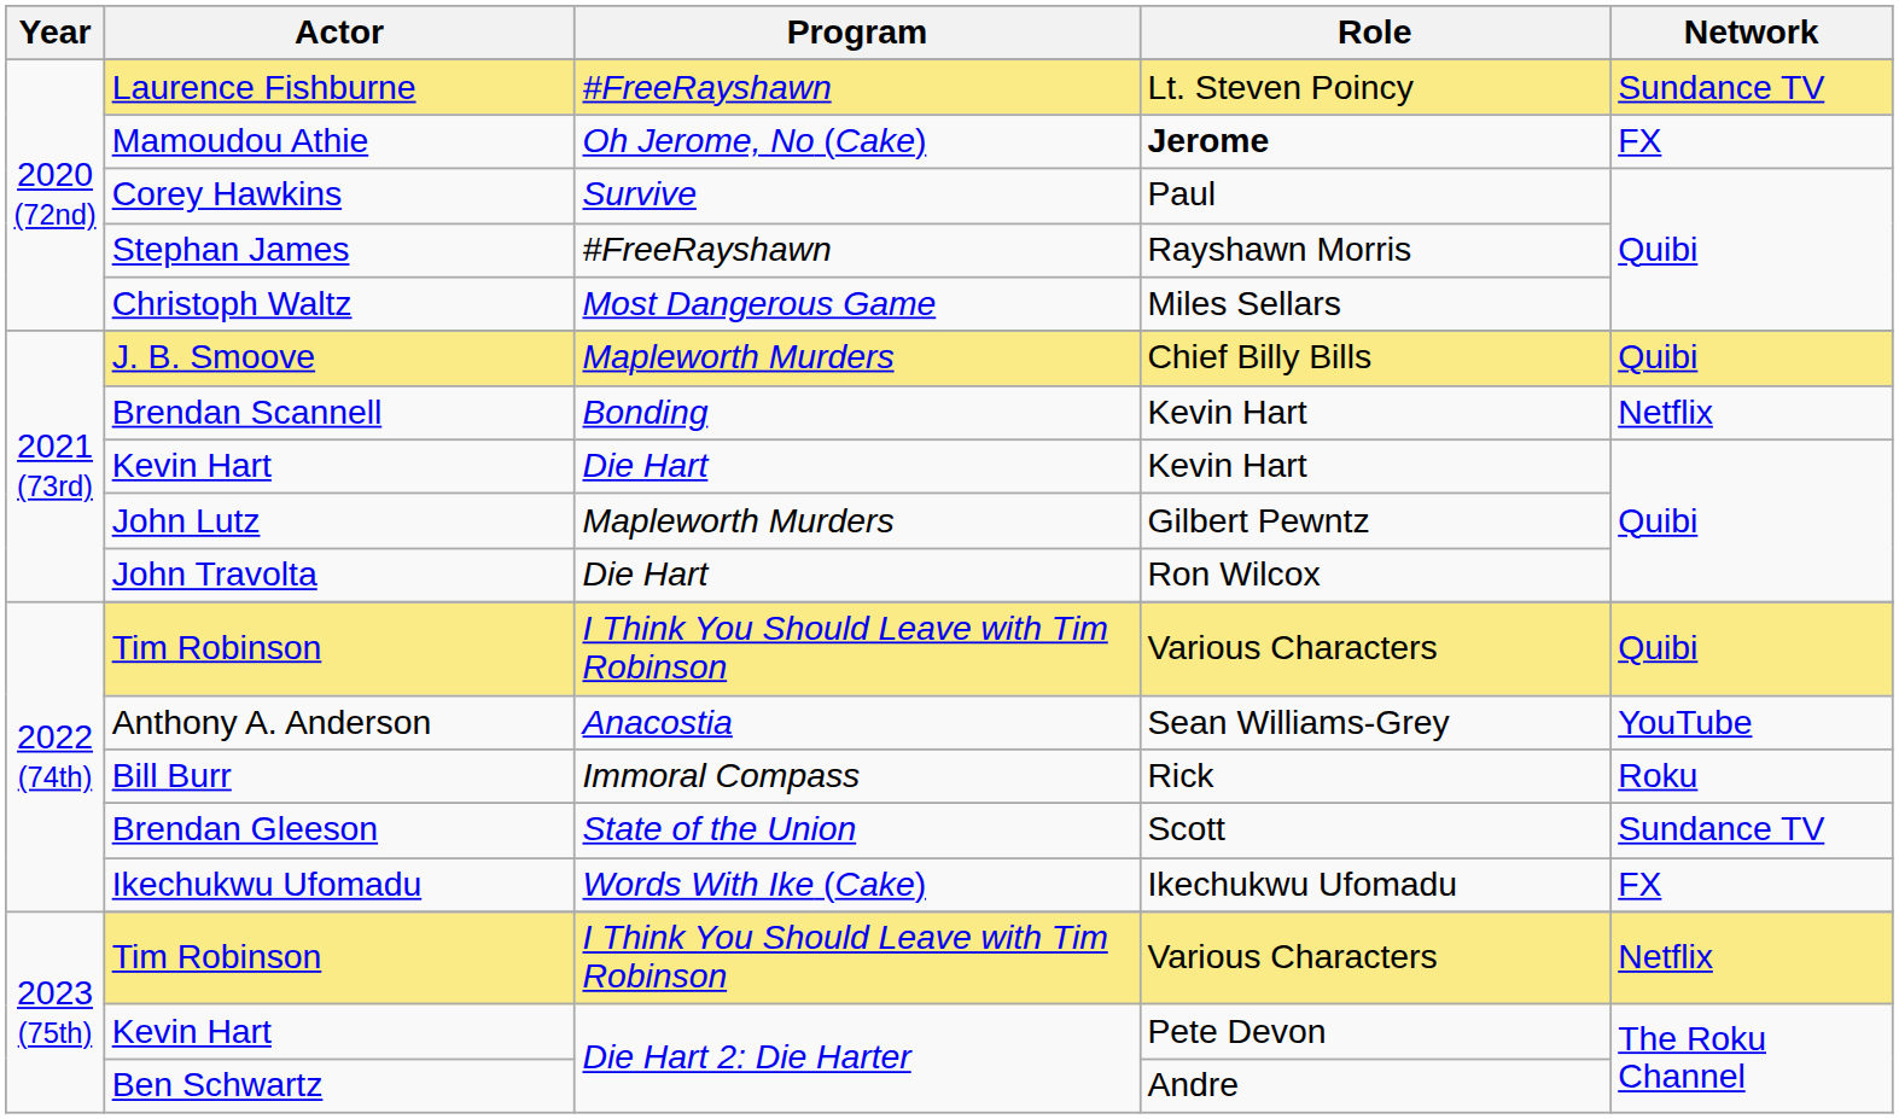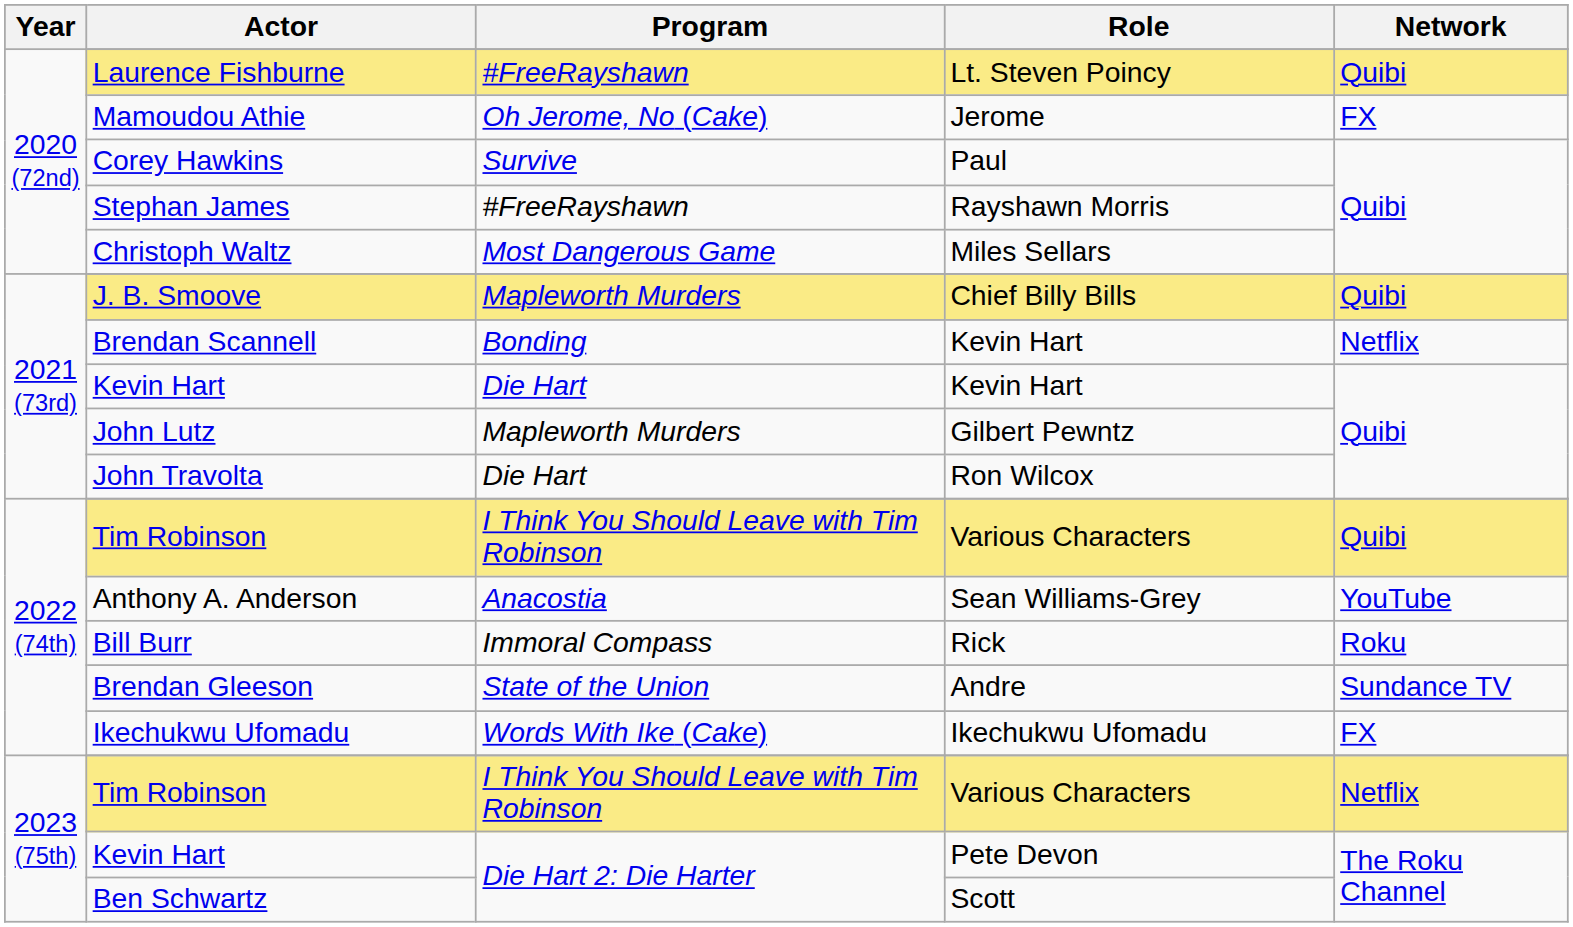 <table class="wikitable" style="width:100%">
 <tr bgcolor="#bebebe">
 <th width="5%">Year</th>
 <th width="25%">Actor</th>
 <th width="30%">Program</th>
 <th width="25%">Role</th>
 <th width="15%">Network</th>
 </tr>
 <tr>
 <td rowspan=6 style="text-align:center"><a href='#'>2020</a><br><small><a href='#'>(72nd)</a></small><br></td>
 </tr>
 <tr style="background:#FAEB86">
 <td><a href='#'>Laurence Fishburne</a></td>
 <td><em><a href='#'>#FreeRayshawn</a></em></td>
 <td>Lt. Steven Poincy</td>
-<td><a href='#'>Sundance TV</a></td>
+<td><a href='#'>Quibi</a></td>
 </tr>
 <tr>
 <td><a href='#'>Mamoudou Athie</a></td>
 <td><a href='#'><em>Oh Jerome, No</em> (<em>Cake</em>)</a></td>
-<td><strong>Jerome</strong></td>
+<td>Jerome</td>
 <td><a href='#'>FX</a></td>
 </tr>
 <tr>
 <td><a href='#'>Corey Hawkins</a></td>
 <td><em><a href='#'>Survive</a></em></td>
 <td>Paul</td>
 <td rowspan="3"><a href='#'>Quibi</a></td>
 </tr>
 <tr>
 <td><a href='#'>Stephan James</a></td>
 <td><em>#FreeRayshawn</em></td>
 <td>Rayshawn Morris</td>
 </tr>
 <tr>
 <td><a href='#'>Christoph Waltz</a></td>
 <td><em><a href='#'>Most Dangerous Game</a></em></td>
 <td>Miles Sellars</td>
 </tr>
 <tr>
 <td rowspan=6 style="text-align:center"><a href='#'>2021</a><br><small><a href='#'>(73rd)</a></small><br></td>
 </tr>
 <tr style="background:#FAEB86">
 <td><a href='#'>J. B. Smoove</a></td>
 <td><em><a href='#'>Mapleworth Murders</a></em></td>
 <td>Chief Billy Bills</td>
 <td><a href='#'>Quibi</a></td>
 </tr>
 <tr>
 <td><a href='#'>Brendan Scannell</a></td>
 <td><em><a href='#'>Bonding</a></em></td>
 <td>Kevin Hart</td>
 <td><a href='#'>Netflix</a></td>
 </tr>
 <tr>
 <td><a href='#'>Kevin Hart</a></td>
 <td><em><a href='#'>Die Hart</a></em></td>
 <td>Kevin Hart</td>
 <td rowspan="3"><a href='#'>Quibi</a></td>
 </tr>
 <tr>
 <td><a href='#'>John Lutz</a></td>
 <td><em>Mapleworth Murders</em></td>
 <td>Gilbert Pewntz</td>
 </tr>
 <tr>
 <td><a href='#'>John Travolta</a></td>
 <td><em>Die Hart</em></td>
 <td>Ron Wilcox</td>
 </tr>
 <tr>
 <td rowspan=6 style="text-align:center"><a href='#'>2022</a><br><small><a href='#'>(74th)</a></small><br></td>
 </tr>
 <tr style="background:#FAEB86">
 <td><a href='#'>Tim Robinson</a></td>
 <td><em><a href='#'>I Think You Should Leave with Tim Robinson</a></em></td>
 <td>Various Characters</td>
 <td><a href='#'>Quibi</a></td>
 </tr>
 <tr>
 <td>Anthony A. Anderson</td>
 <td><em><a href='#'>Anacostia</a></em></td>
 <td>Sean Williams-Grey</td>
 <td><a href='#'>YouTube</a></td>
 </tr>
 <tr>
 <td><a href='#'>Bill Burr</a></td>
 <td><em>Immoral Compass</em></td>
 <td>Rick</td>
 <td><a href='#'>Roku</a></td>
 </tr>
 <tr>
 <td><a href='#'>Brendan Gleeson</a></td>
 <td><em><a href='#'>State of the Union</a></em></td>
-<td>Scott</td>
+<td>Andre</td>
 <td><a href='#'>Sundance TV</a></td>
 </tr>
 <tr>
 <td><a href='#'>Ikechukwu Ufomadu</a></td>
 <td><a href='#'><em>Words With Ike</em> (<em>Cake</em>)</a></td>
 <td>Ikechukwu Ufomadu</td>
 <td><a href='#'>FX</a></td>
 </tr>
 <tr>
 <td rowspan=4 style="text-align:center"><a href='#'>2023</a><br><small><a href='#'>(75th)</a></small><br></td>
 </tr>
 <tr style="background:#FAEB86">
 <td><a href='#'>Tim Robinson</a></td>
 <td><em><a href='#'>I Think You Should Leave with Tim Robinson</a></em></td>
 <td>Various Characters</td>
 <td><a href='#'>Netflix</a></td>
 </tr>
 <tr>
 <td><a href='#'>Kevin Hart</a></td>
 <td rowspan="2"><em><a href='#'>Die Hart 2: Die Harter</a></em></td>
 <td>Pete Devon</td>
 <td rowspan="2"><a href='#'>The Roku Channel</a></td>
 </tr>
 <tr>
 <td><a href='#'>Ben Schwartz</a></td>
-<td>Andre</td>
+<td>Scott</td>
 </tr>
 </table>
